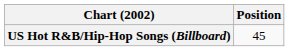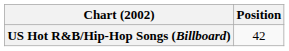 <table class="wikitable plainrowheaders" style="text-align:center">
 <tr>
 <th scope="col">Chart (2002)</th>
 <th scope="col">Position</th>
 </tr>
 <tr>
 <th scope="row">US Hot R&B/Hip-Hop Songs (<em>Billboard</em>)</th>
-<td>45</td>
+<td>42</td>
 </tr>
 </table>
